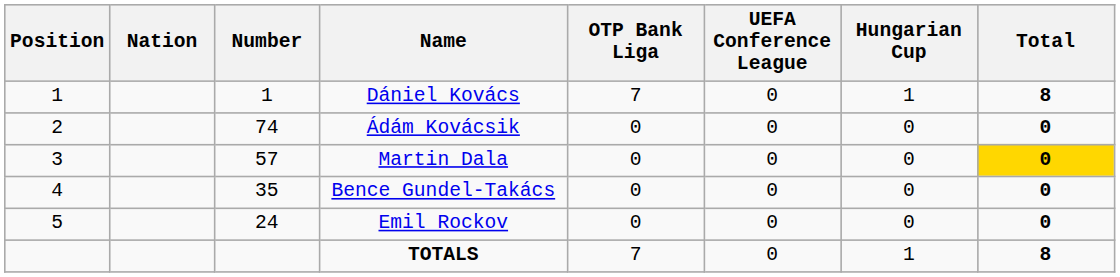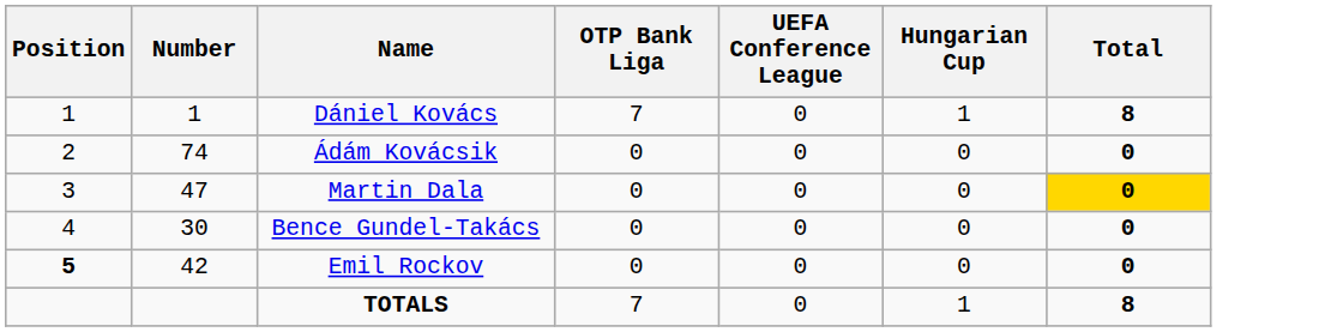 <table class="wikitable" style="font-size: 95%; text-align: center;">
 <tr>
 <th width=60>Position</th>
-<th width=60>Nation</th>
 <th width=60>Number</th>
 <th width=150>Name</th>
 <th width=80>OTP Bank Liga</th>
 <th width=80>UEFA Conference League</th>
 <th width=80>Hungarian Cup</th>
 <th width=80>Total</th>
 </tr>
 <tr>
 <td>1</td>
-<td></td>
 <td>1</td>
 <td><a href='#'>Dániel Kovács</a></td>
 <td>7</td>
 <td>0</td>
 <td>1</td>
 <td><strong>8</strong></td>
 </tr>
 <tr>
 <td>2</td>
-<td></td>
 <td>74</td>
 <td><a href='#'>Ádám Kovácsik</a></td>
 <td>0</td>
 <td>0</td>
 <td>0</td>
 <td><strong>0</strong></td>
 </tr>
 <tr>
 <td>3</td>
-<td></td>
-<td>57</td>
+<td>47</td>
 <td><a href='#'>Martin Dala</a></td>
 <td>0</td>
 <td>0</td>
 <td>0</td>
 <td style="background: gold;"><strong>0</strong></td>
 </tr>
 <tr>
 <td>4</td>
-<td></td>
-<td>35</td>
+<td>30</td>
 <td><a href='#'>Bence Gundel-Takács</a></td>
 <td>0</td>
 <td>0</td>
 <td>0</td>
 <td><strong>0</strong></td>
 </tr>
 <tr>
-<td>5</td>
-<td></td>
-<td>24</td>
+<td><strong>5</strong></td>
+<td>42</td>
 <td><a href='#'>Emil Rockov</a></td>
 <td>0</td>
 <td>0</td>
 <td>0</td>
 <td><strong>0</strong></td>
 </tr>
 <tr>
 <td></td>
 <td></td>
-<td></td>
 <td><strong>TOTALS</strong></td>
 <td>7</td>
 <td>0</td>
 <td>1</td>
 <td><strong>8</strong></td>
 </tr>
 </table>
